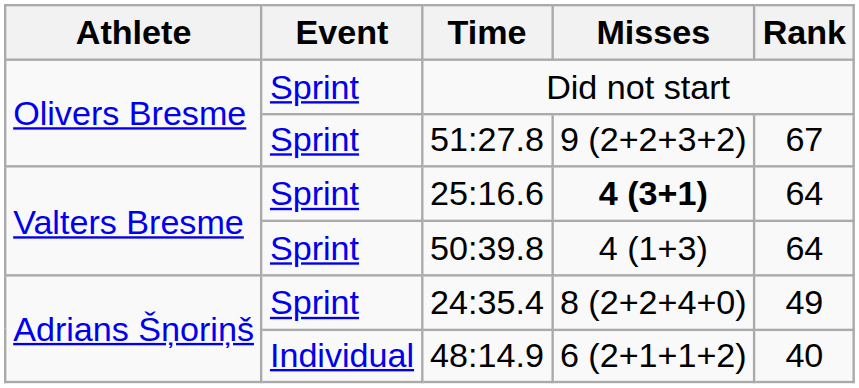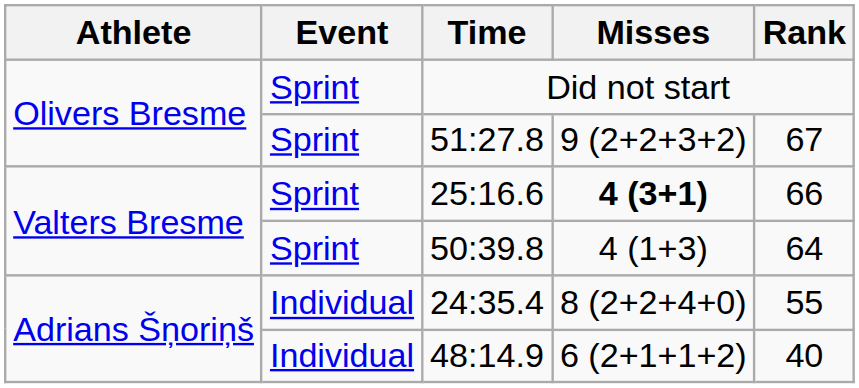 <table class="wikitable" style="font-size:90%">
 <tr>
 <th>Athlete</th>
 <th>Event</th>
 <th>Time</th>
 <th>Misses</th>
 <th>Rank</th>
 </tr>
 <tr align=center>
 <td align=left rowspan=2><a href='#'>Olivers Bresme</a></td>
 <td align=left><a href='#'>Sprint</a></td>
 <td colspan=3>Did not start</td>
 </tr>
 <tr align=center>
 <td align=left><a href='#'>Sprint</a></td>
 <td>51:27.8</td>
 <td>9 (2+2+3+2)</td>
 <td>67</td>
 </tr>
 <tr align=center>
 <td align=left rowspan=2><a href='#'>Valters Bresme</a></td>
 <td align=left><a href='#'>Sprint</a></td>
 <td>25:16.6</td>
 <td><strong>4 (3+1)</strong></td>
-<td>64</td>
+<td>66</td>
 </tr>
 <tr align=center>
 <td align=left><a href='#'>Sprint</a></td>
 <td>50:39.8</td>
 <td>4 (1+3)</td>
 <td>64</td>
 </tr>
 <tr align=center>
 <td align=left rowspan=2><a href='#'>Adrians Šņoriņš</a></td>
-<td align=left><a href='#'>Sprint</a></td>
+<td align=left><a href='#'>Individual</a></td>
 <td>24:35.4</td>
 <td>8 (2+2+4+0)</td>
-<td>49</td>
+<td>55</td>
 </tr>
 <tr align=center>
 <td align=left><a href='#'>Individual</a></td>
 <td>48:14.9</td>
 <td>6 (2+1+1+2)</td>
 <td>40</td>
 </tr>
 </table>
